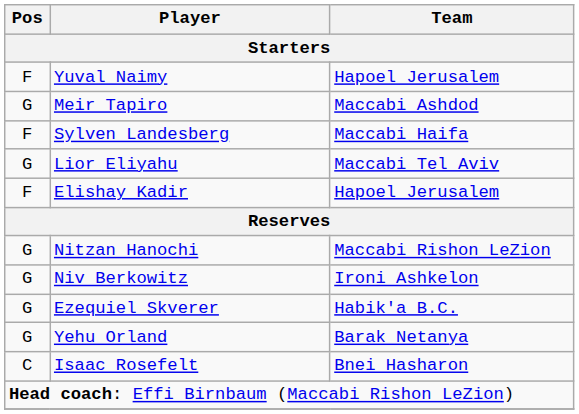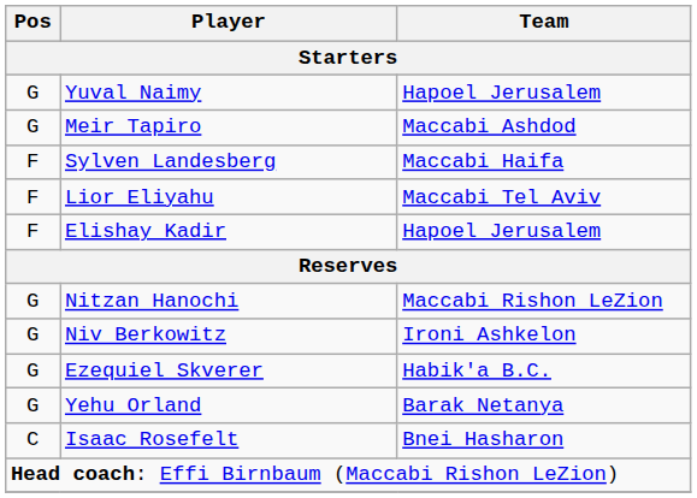 <table class="wikitable" style="text-align:center; font-size:90%;">
 <tr>
 <th scope="col" style="width:25px;">Pos</th>
 <th scope="col" style="width:185px;">Player</th>
 <th scope="col" style="width:160px;">Team</th>
 </tr>
 <tr>
 <th scope="col" colspan="5">Starters</th>
 </tr>
 <tr>
-<td>F</td>
+<td>G</td>
 <td style="text-align:left"> <a href='#'>Yuval Naimy</a></td>
 <td style="text-align:left"><a href='#'>Hapoel Jerusalem</a></td>
 </tr>
 <tr>
 <td>G</td>
 <td style="text-align:left"> <a href='#'>Meir Tapiro</a></td>
 <td style="text-align:left"><a href='#'>Maccabi Ashdod</a></td>
 </tr>
 <tr>
 <td>F</td>
 <td style="text-align:left"> <a href='#'>Sylven Landesberg</a></td>
 <td style="text-align:left"><a href='#'>Maccabi Haifa</a></td>
 </tr>
 <tr>
-<td>G</td>
+<td>F</td>
 <td style="text-align:left"> <a href='#'>Lior Eliyahu</a></td>
 <td style="text-align:left"><a href='#'>Maccabi Tel Aviv</a></td>
 </tr>
 <tr>
 <td>F</td>
 <td style="text-align:left"> <a href='#'>Elishay Kadir</a></td>
 <td style="text-align:left"><a href='#'>Hapoel Jerusalem</a></td>
 </tr>
 <tr>
 <th scope="col" colspan="5">Reserves</th>
 </tr>
 <tr>
 <td>G</td>
 <td style="text-align:left"> <a href='#'>Nitzan Hanochi</a></td>
 <td style="text-align:left"><a href='#'>Maccabi Rishon LeZion</a></td>
 </tr>
 <tr>
 <td>G</td>
 <td style="text-align:left"> <a href='#'>Niv Berkowitz</a></td>
 <td style="text-align:left"><a href='#'>Ironi Ashkelon</a></td>
 </tr>
 <tr>
 <td>G</td>
 <td style="text-align:left"> <a href='#'>Ezequiel Skverer</a></td>
 <td style="text-align:left"><a href='#'>Habik'a B.C.</a></td>
 </tr>
 <tr>
 <td>G</td>
 <td style="text-align:left"> <a href='#'>Yehu Orland</a></td>
 <td style="text-align:left"><a href='#'>Barak Netanya</a></td>
 </tr>
 <tr>
 <td>C</td>
 <td style="text-align:left"> <a href='#'>Isaac Rosefelt</a></td>
 <td style="text-align:left"><a href='#'>Bnei Hasharon</a></td>
 </tr>
 <tr>
 <td style="text-align:left" colspan="5"><strong>Head coach</strong>:  <a href='#'>Effi Birnbaum</a> (<a href='#'>Maccabi Rishon LeZion</a>)</td>
 </tr>
 <tr>
 </tr>
 </table>
